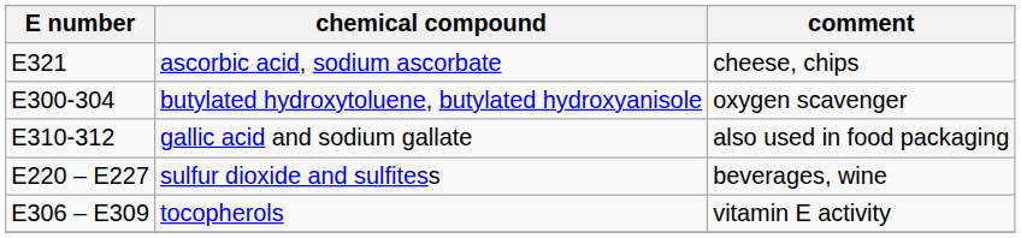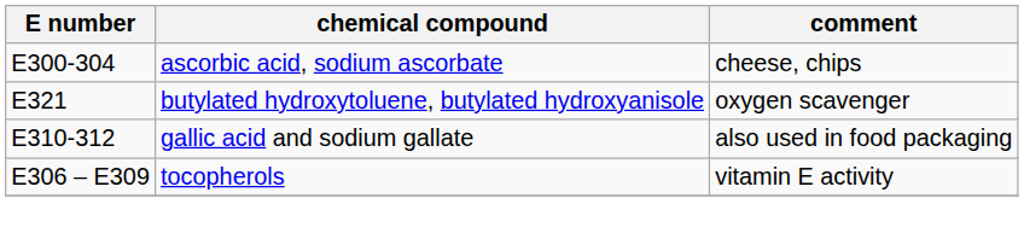 <table class="wikitable">
 <tr>
 <th>E number</th>
 <th>chemical compound</th>
 <th>comment</th>
 </tr>
 <tr>
-<td>E321</td>
+<td>E300-304</td>
 <td><a href='#'>ascorbic acid</a>, <a href='#'>sodium ascorbate</a></td>
 <td>cheese, chips</td>
 </tr>
 <tr>
-<td>E300-304</td>
+<td>E321</td>
 <td><a href='#'>butylated hydroxytoluene</a>, <a href='#'>butylated hydroxyanisole</a></td>
 <td>oxygen scavenger</td>
 </tr>
 <tr>
 <td>E310-312</td>
 <td><a href='#'>gallic acid</a> and sodium gallate</td>
 <td>also used in food packaging</td>
 </tr>
 <tr>
-<td>E220 – E227</td>
-<td><a href='#'>sulfur dioxide and sulfites</a>s</td>
-<td>beverages, wine</td>
-</tr>
-<tr>
 <td>E306 – E309</td>
 <td><a href='#'>tocopherols</a></td>
 <td>vitamin E activity</td>
 </tr>
 <tr>
 </tr>
 </table>
